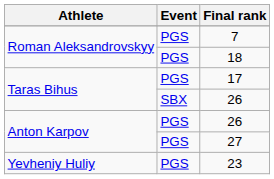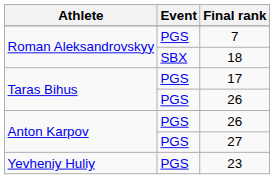 <table class="wikitable" style="font-size:90%">
 <tr>
 <th>Athlete</th>
 <th>Event</th>
 <th>Final rank</th>
 </tr>
 <tr style="font-size:95%">
 </tr>
 <tr align=center>
 <td align=left rowspan=2><a href='#'>Roman Aleksandrovskyy</a></td>
 <td align=left><a href='#'>PGS</a></td>
 <td>7</td>
 </tr>
 <tr align=center>
-<td align=left><a href='#'>PGS</a></td>
+<td align=left><a href='#'>SBX</a></td>
 <td>18</td>
 </tr>
 <tr align=center>
 <td align=left rowspan=2><a href='#'>Taras Bihus</a></td>
 <td align=left><a href='#'>PGS</a></td>
 <td>17</td>
 </tr>
 <tr align=center>
-<td align=left><a href='#'>SBX</a></td>
+<td align=left><a href='#'>PGS</a></td>
 <td>26</td>
 </tr>
 <tr align=center>
 <td align=left rowspan=2><a href='#'>Anton Karpov</a></td>
 <td align=left><a href='#'>PGS</a></td>
 <td>26</td>
 </tr>
 <tr align=center>
 <td align=left><a href='#'>PGS</a></td>
 <td>27</td>
 </tr>
 <tr align=center>
 <td align=left><a href='#'>Yevheniy Huliy</a></td>
 <td align=left><a href='#'>PGS</a></td>
 <td>23</td>
 </tr>
 </table>
